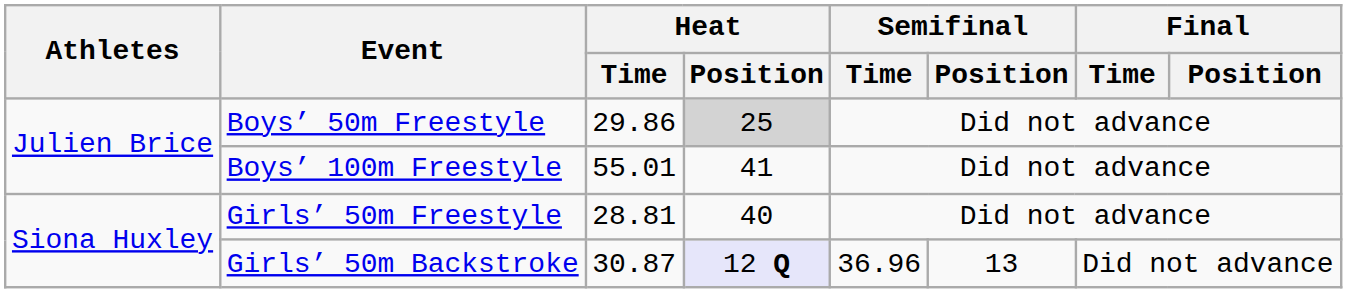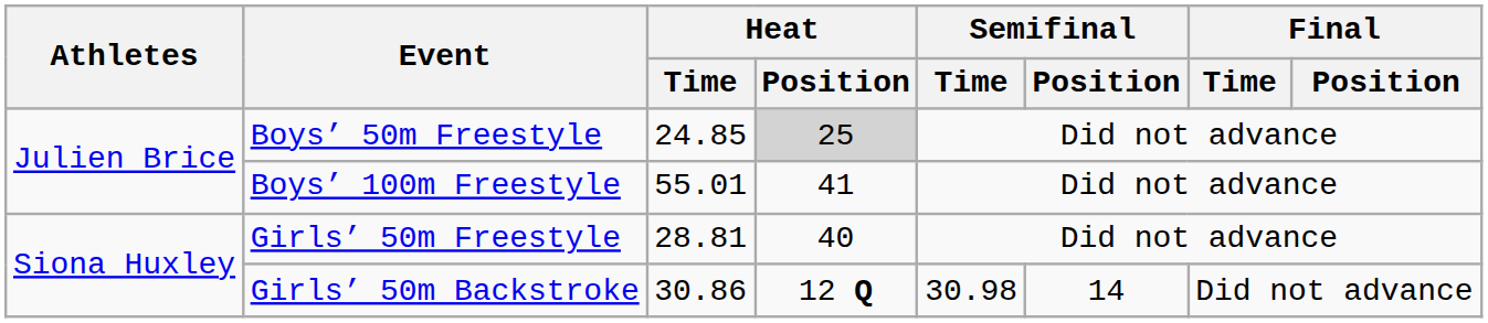 <table class="wikitable" border="1" style="font-size:90%">
 <tr>
 <th rowspan=2>Athletes</th>
 <th rowspan=2>Event</th>
 <th colspan=2>Heat</th>
 <th colspan=2>Semifinal</th>
 <th colspan=2>Final</th>
 </tr>
 <tr>
 <th>Time</th>
 <th>Position</th>
 <th>Time</th>
 <th>Position</th>
 <th>Time</th>
 <th>Position</th>
 </tr>
 <tr>
 <td rowspan=2><a href='#'>Julien Brice</a></td>
 <td><a href='#'>Boys’ 50m Freestyle</a></td>
-<td align=center>29.86</td>
+<td align=center>24.85</td>
 <td align=center style="background: lightgrey;">25</td>
 <td colspan="4" align=center>Did not advance</td>
 </tr>
 <tr>
 <td><a href='#'>Boys’ 100m Freestyle</a></td>
 <td align=center>55.01</td>
 <td align=center>41</td>
 <td colspan="4" align=center>Did not advance</td>
 </tr>
 <tr>
 <td rowspan=2><a href='#'>Siona Huxley</a></td>
 <td><a href='#'>Girls’ 50m Freestyle</a></td>
 <td align=center>28.81</td>
 <td align=center>40</td>
 <td colspan="4" align=center>Did not advance</td>
 </tr>
 <tr>
 <td><a href='#'>Girls’ 50m Backstroke</a></td>
-<td align=center>30.87</td>
-<td align=center style="background: lavender;">12 <strong>Q</strong></td>
-<td align=center>36.96</td>
-<td align=center>13</td>
+<td align=center>30.86</td>
+<td align=center>12 <strong>Q</strong></td>
+<td align=center>30.98</td>
+<td align=center>14</td>
 <td colspan="2" align=center>Did not advance</td>
 </tr>
 </table>
